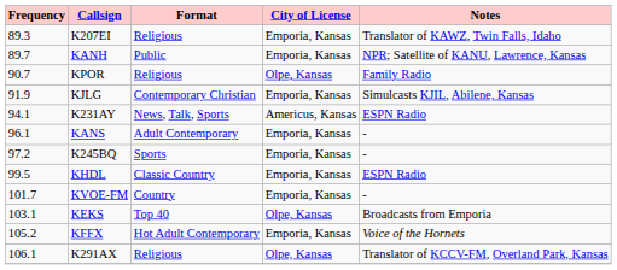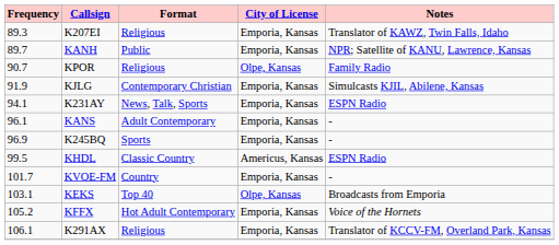 <table class="wikitable">
 <tr>
 <th style="background:#fcc;"><strong>Frequency</strong></th>
 <th style="background:#fcc;"><strong><a href='#'>Callsign</a></strong></th>
 <th style="background:#fcc;"><strong>Format</strong></th>
 <th style="background:#fcc;"><strong><a href='#'>City of License</a></strong></th>
 <th style="background:#fcc;"><strong>Notes</strong></th>
 </tr>
 <tr>
 <td>89.3</td>
 <td>K207EI</td>
 <td><a href='#'>Religious</a></td>
 <td>Emporia, Kansas</td>
 <td>Translator of <a href='#'>KAWZ</a>, <a href='#'>Twin Falls, Idaho</a></td>
 </tr>
 <tr>
 <td>89.7</td>
 <td><a href='#'>KANH</a></td>
 <td><a href='#'>Public</a></td>
 <td>Emporia, Kansas</td>
 <td><a href='#'>NPR</a>; Satellite of <a href='#'>KANU</a>, <a href='#'>Lawrence, Kansas</a></td>
 </tr>
 <tr>
 <td>90.7</td>
 <td>KPOR</td>
 <td><a href='#'>Religious</a></td>
 <td><a href='#'>Olpe, Kansas</a></td>
 <td><a href='#'>Family Radio</a></td>
 </tr>
 <tr>
 <td>91.9</td>
 <td>KJLG</td>
 <td><a href='#'>Contemporary Christian</a></td>
 <td>Emporia, Kansas</td>
 <td>Simulcasts <a href='#'>KJIL</a>, <a href='#'>Abilene, Kansas</a></td>
 </tr>
 <tr>
 <td>94.1</td>
 <td>K231AY</td>
 <td><a href='#'>News</a>, <a href='#'>Talk</a>, <a href='#'>Sports</a></td>
-<td>Americus, Kansas</td>
+<td>Emporia, Kansas</td>
 <td><a href='#'>ESPN Radio</a></td>
 </tr>
 <tr>
 <td>96.1</td>
 <td><a href='#'>KANS</a></td>
 <td><a href='#'>Adult Contemporary</a></td>
 <td>Emporia, Kansas</td>
 <td>-</td>
 </tr>
 <tr>
-<td>97.2</td>
+<td>96.9</td>
 <td>K245BQ</td>
 <td><a href='#'>Sports</a></td>
 <td>Emporia, Kansas</td>
 <td>-</td>
 </tr>
 <tr>
 <td>99.5</td>
 <td><a href='#'>KHDL</a></td>
 <td><a href='#'>Classic Country</a></td>
-<td>Emporia, Kansas</td>
+<td>Americus, Kansas</td>
 <td><a href='#'>ESPN Radio</a></td>
 </tr>
 <tr>
 <td>101.7</td>
 <td><a href='#'>KVOE-FM</a></td>
 <td><a href='#'>Country</a></td>
 <td>Emporia, Kansas</td>
 <td>-</td>
 </tr>
 <tr>
 <td>103.1</td>
 <td><a href='#'>KEKS</a></td>
 <td><a href='#'>Top 40</a></td>
 <td><a href='#'>Olpe, Kansas</a></td>
 <td>Broadcasts from Emporia</td>
 </tr>
 <tr>
 <td>105.2</td>
 <td><a href='#'>KFFX</a></td>
 <td><a href='#'>Hot Adult Contemporary</a></td>
 <td>Emporia, Kansas</td>
 <td><em>Voice of the Hornets</em></td>
 </tr>
 <tr>
 <td>106.1</td>
 <td>K291AX</td>
 <td><a href='#'>Religious</a></td>
-<td><a href='#'>Olpe, Kansas</a></td>
+<td>Emporia, Kansas</td>
 <td>Translator of <a href='#'>KCCV-FM</a>, <a href='#'>Overland Park, Kansas</a></td>
 </tr>
 <tr>
 </tr>
 </table>
